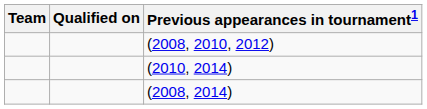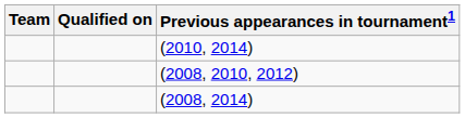 <table class="wikitable sortable" style="text-align: left;">
 <tr>
 <th>Team</th>
 <th>Qualified on</th>
 <th>Previous appearances in tournament<sup><strong><a href='#'>1</a></strong></sup></th>
 </tr>
 <tr>
 <td></td>
 <td></td>
-<td> (<a href='#'>2008</a>, <a href='#'>2010</a>, <a href='#'>2012</a>)</td>
+<td> (<a href='#'>2010</a>, <a href='#'>2014</a>)</td>
 </tr>
 <tr>
 <td></td>
 <td></td>
-<td> (<a href='#'>2010</a>, <a href='#'>2014</a>)</td>
+<td> (<a href='#'>2008</a>, <a href='#'>2010</a>, <a href='#'>2012</a>)</td>
 </tr>
 <tr>
 <td></td>
 <td></td>
 <td> (<a href='#'>2008</a>, <a href='#'>2014</a>)</td>
 </tr>
 </table>
